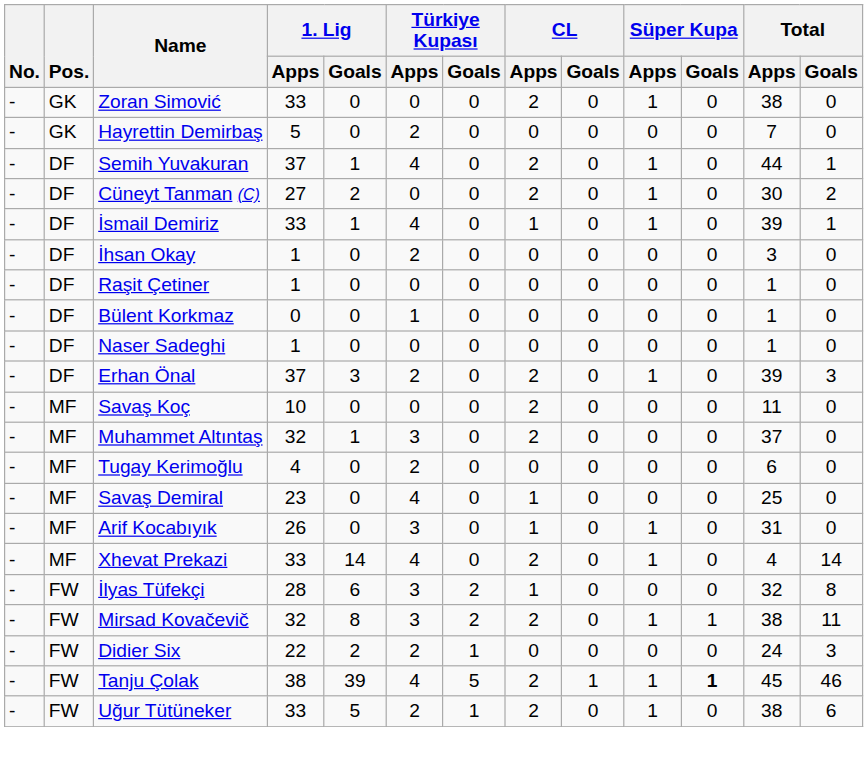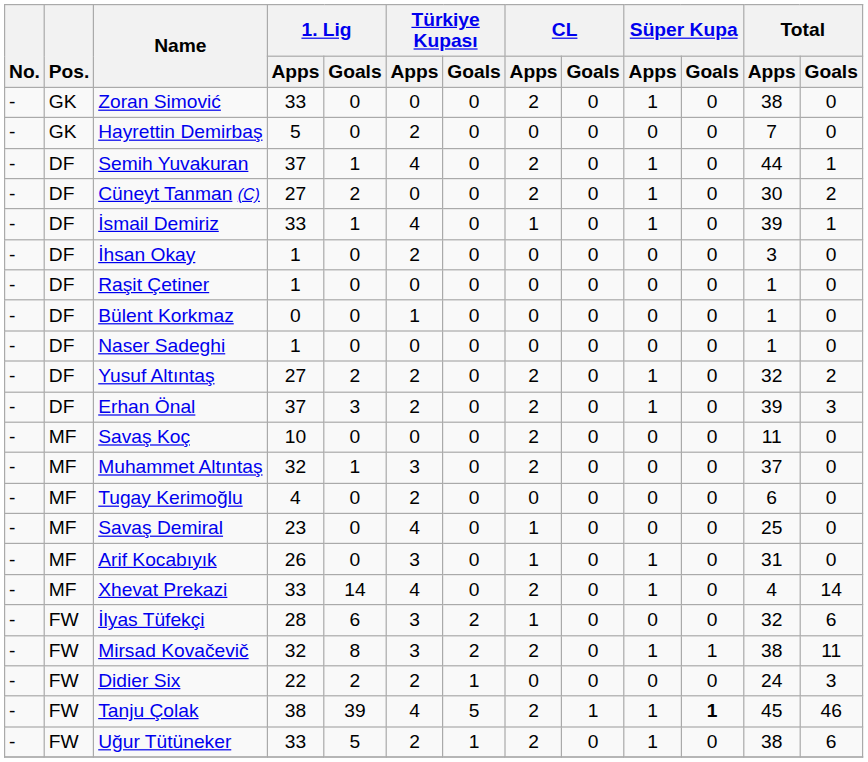 <table class="wikitable" style="text-align:center">
 <tr>
 <th rowspan="2" valign="bottom">No.</th>
 <th rowspan="2" valign="bottom">Pos.</th>
 <th rowspan="2">Name</th>
 <th colspan="2" width="85"><a href='#'>1. Lig</a></th>
 <th colspan="2" width="85"><a href='#'>Türkiye Kupası</a></th>
 <th colspan="2" width="85"><a href='#'>CL</a></th>
 <th colspan="2" width="85"><a href='#'>Süper Kupa</a></th>
 <th colspan="2" width="85">Total</th>
 </tr>
 <tr>
 <th>Apps</th>
 <th>Goals</th>
 <th>Apps</th>
 <th>Goals</th>
 <th>Apps</th>
 <th>Goals</th>
 <th>Apps</th>
 <th>Goals</th>
 <th>Apps</th>
 <th>Goals</th>
 </tr>
 <tr>
 <td align="left">-</td>
 <td align="left">GK</td>
 <td align="left"> <a href='#'>Zoran Simović</a></td>
 <td>33</td>
 <td>0</td>
 <td>0</td>
 <td>0</td>
 <td>2</td>
 <td>0</td>
 <td>1</td>
 <td>0</td>
 <td>38</td>
 <td>0</td>
 </tr>
 <tr>
 <td align="left">-</td>
 <td align="left">GK</td>
 <td align="left"> <a href='#'>Hayrettin Demirbaş</a></td>
 <td>5</td>
 <td>0</td>
 <td>2</td>
 <td>0</td>
 <td>0</td>
 <td>0</td>
 <td>0</td>
 <td>0</td>
 <td>7</td>
 <td>0</td>
 </tr>
 <tr>
 <td align="left">-</td>
 <td align="left">DF</td>
 <td align="left"> <a href='#'>Semih Yuvakuran</a></td>
 <td>37</td>
 <td>1</td>
 <td>4</td>
 <td>0</td>
 <td>2</td>
 <td>0</td>
 <td>1</td>
 <td>0</td>
 <td>44</td>
 <td>1</td>
 </tr>
 <tr>
 <td align="left">-</td>
 <td align="left">DF</td>
 <td align="left"> <a href='#'>Cüneyt Tanman</a> <small><em><a href='#'>(C)</a></em></small></td>
 <td>27</td>
 <td>2</td>
 <td>0</td>
 <td>0</td>
 <td>2</td>
 <td>0</td>
 <td>1</td>
 <td>0</td>
 <td>30</td>
 <td>2</td>
 </tr>
 <tr>
 <td align="left">-</td>
 <td align="left">DF</td>
 <td align="left"> <a href='#'>İsmail Demiriz</a></td>
 <td>33</td>
 <td>1</td>
 <td>4</td>
 <td>0</td>
 <td>1</td>
 <td>0</td>
 <td>1</td>
 <td>0</td>
 <td>39</td>
 <td>1</td>
 </tr>
 <tr>
 <td align="left">-</td>
 <td align="left">DF</td>
 <td align="left"> <a href='#'>İhsan Okay</a></td>
 <td>1</td>
 <td>0</td>
 <td>2</td>
 <td>0</td>
 <td>0</td>
 <td>0</td>
 <td>0</td>
 <td>0</td>
 <td>3</td>
 <td>0</td>
 </tr>
 <tr>
 <td align="left">-</td>
 <td align="left">DF</td>
 <td align="left"> <a href='#'>Raşit Çetiner</a></td>
 <td>1</td>
 <td>0</td>
 <td>0</td>
 <td>0</td>
 <td>0</td>
 <td>0</td>
 <td>0</td>
 <td>0</td>
 <td>1</td>
 <td>0</td>
 </tr>
 <tr>
 <td align="left">-</td>
 <td align="left">DF</td>
 <td align="left"> <a href='#'>Bülent Korkmaz</a></td>
 <td>0</td>
 <td>0</td>
 <td>1</td>
 <td>0</td>
 <td>0</td>
 <td>0</td>
 <td>0</td>
 <td>0</td>
 <td>1</td>
 <td>0</td>
 </tr>
 <tr>
 <td align="left">-</td>
 <td align="left">DF</td>
 <td align="left"> <a href='#'>Naser Sadeghi</a></td>
 <td>1</td>
 <td>0</td>
 <td>0</td>
 <td>0</td>
 <td>0</td>
 <td>0</td>
 <td>0</td>
 <td>0</td>
 <td>1</td>
 <td>0</td>
 </tr>
 <tr>
 <td align="left">-</td>
 <td align="left">DF</td>
+<td align="left"> <a href='#'>Yusuf Altıntaş</a></td>
+<td>27</td>
+<td>2</td>
+<td>2</td>
+<td>0</td>
+<td>2</td>
+<td>0</td>
+<td>1</td>
+<td>0</td>
+<td>32</td>
+<td>2</td>
+</tr>
+<tr>
+<td align="left">-</td>
+<td align="left">DF</td>
 <td align="left"> <a href='#'>Erhan Önal</a></td>
 <td>37</td>
 <td>3</td>
 <td>2</td>
 <td>0</td>
 <td>2</td>
 <td>0</td>
 <td>1</td>
 <td>0</td>
 <td>39</td>
 <td>3</td>
 </tr>
 <tr>
 <td align="left">-</td>
 <td align="left">MF</td>
 <td align="left"> <a href='#'>Savaş Koç</a></td>
 <td>10</td>
 <td>0</td>
 <td>0</td>
 <td>0</td>
 <td>2</td>
 <td>0</td>
 <td>0</td>
 <td>0</td>
 <td>11</td>
 <td>0</td>
 </tr>
 <tr>
 <td align="left">-</td>
 <td align="left">MF</td>
 <td align="left"> <a href='#'>Muhammet Altıntaş</a></td>
 <td>32</td>
 <td>1</td>
 <td>3</td>
 <td>0</td>
 <td>2</td>
 <td>0</td>
 <td>0</td>
 <td>0</td>
 <td>37</td>
 <td>0</td>
 </tr>
 <tr>
 <td align="left">-</td>
 <td align="left">MF</td>
 <td align="left"> <a href='#'>Tugay Kerimoğlu</a></td>
 <td>4</td>
 <td>0</td>
 <td>2</td>
 <td>0</td>
 <td>0</td>
 <td>0</td>
 <td>0</td>
 <td>0</td>
 <td>6</td>
 <td>0</td>
 </tr>
 <tr>
 <td align="left">-</td>
 <td align="left">MF</td>
 <td align="left"> <a href='#'>Savaş Demiral</a></td>
 <td>23</td>
 <td>0</td>
 <td>4</td>
 <td>0</td>
 <td>1</td>
 <td>0</td>
 <td>0</td>
 <td>0</td>
 <td>25</td>
 <td>0</td>
 </tr>
 <tr>
 <td align="left">-</td>
 <td align="left">MF</td>
 <td align="left"> <a href='#'>Arif Kocabıyık</a></td>
 <td>26</td>
 <td>0</td>
 <td>3</td>
 <td>0</td>
 <td>1</td>
 <td>0</td>
 <td>1</td>
 <td>0</td>
 <td>31</td>
 <td>0</td>
 </tr>
 <tr>
 <td align="left">-</td>
 <td align="left">MF</td>
 <td align="left"> <a href='#'>Xhevat Prekazi</a></td>
 <td>33</td>
 <td>14</td>
 <td>4</td>
 <td>0</td>
 <td>2</td>
 <td>0</td>
 <td>1</td>
 <td>0</td>
 <td>4</td>
 <td>14</td>
 </tr>
 <tr>
 <td align="left">-</td>
 <td align="left">FW</td>
 <td align="left"> <a href='#'>İlyas Tüfekçi</a></td>
 <td>28</td>
 <td>6</td>
 <td>3</td>
 <td>2</td>
 <td>1</td>
 <td>0</td>
 <td>0</td>
 <td>0</td>
 <td>32</td>
-<td>8</td>
+<td>6</td>
 </tr>
 <tr>
 <td align="left">-</td>
 <td align="left">FW</td>
 <td align="left"> <a href='#'>Mirsad Kovačevič</a></td>
 <td>32</td>
 <td>8</td>
 <td>3</td>
 <td>2</td>
 <td>2</td>
 <td>0</td>
 <td>1</td>
 <td>1</td>
 <td>38</td>
 <td>11</td>
 </tr>
 <tr>
 <td align="left">-</td>
 <td align="left">FW</td>
 <td align="left"> <a href='#'>Didier Six</a></td>
 <td>22</td>
 <td>2</td>
 <td>2</td>
 <td>1</td>
 <td>0</td>
 <td>0</td>
 <td>0</td>
 <td>0</td>
 <td>24</td>
 <td>3</td>
 </tr>
 <tr>
 <td align="left">-</td>
 <td align="left">FW</td>
 <td align="left"> <a href='#'>Tanju Çolak</a></td>
 <td>38</td>
 <td>39</td>
 <td>4</td>
 <td>5</td>
 <td>2</td>
 <td>1</td>
 <td>1</td>
 <td><strong>1</strong></td>
 <td>45</td>
 <td>46</td>
 </tr>
 <tr>
 <td align="left">-</td>
 <td align="left">FW</td>
 <td align="left"> <a href='#'>Uğur Tütüneker</a></td>
 <td>33</td>
 <td>5</td>
 <td>2</td>
 <td>1</td>
 <td>2</td>
 <td>0</td>
 <td>1</td>
 <td>0</td>
 <td>38</td>
 <td>6</td>
 </tr>
 <tr>
 </tr>
 </table>
